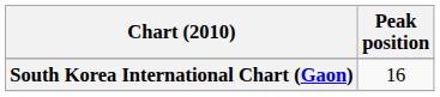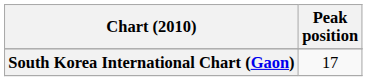 <table class="wikitable sortable plainrowheaders">
 <tr>
 <th scope="col">Chart (2010)</th>
 <th scope="col">Peak<br>position</th>
 </tr>
 <tr>
 </tr>
 <tr>
 <th scope="row">South Korea International Chart (<a href='#'>Gaon</a>) </th>
-<td style="text-align:center;">16</td>
+<td style="text-align:center;">17</td>
 </tr>
 <tr>
 </tr>
 </table>
